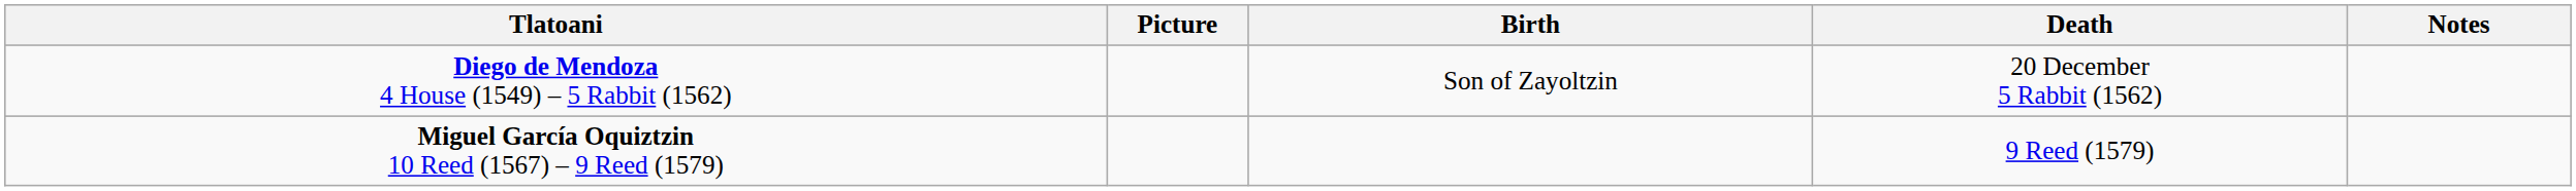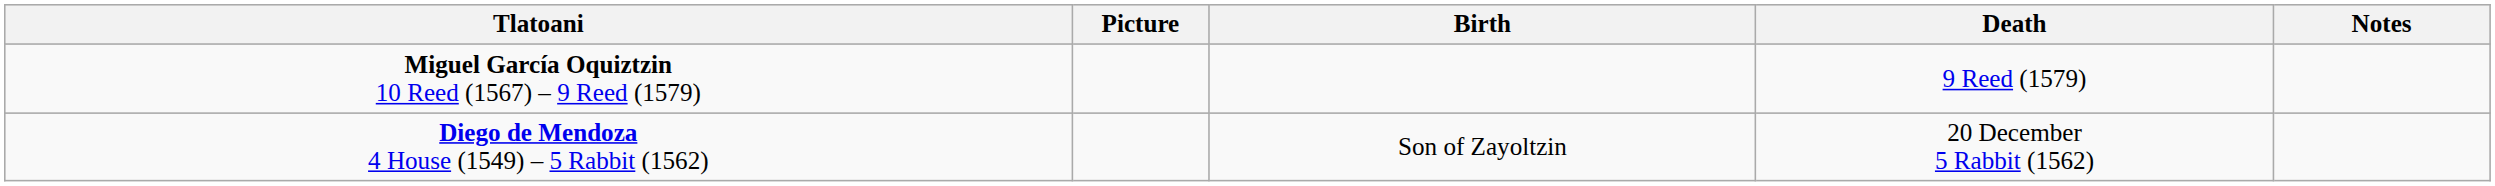 <table style="text-align:center; width:100%" class="wikitable">
 <tr>
 <th>Tlatoani</th>
 <th width=80px>Picture</th>
 <th>Birth</th>
 <th>Death</th>
 <th>Notes</th>
 </tr>
 <tr>
+<td><strong>Miguel García Oquiztzin</strong><br><a href='#'>10 Reed</a> (1567) – <a href='#'>9 Reed</a> (1579)</td>
+<td></td>
+<td></td>
+<td><a href='#'>9 Reed</a> (1579)</td>
+<td style="text-align: left"></td>
+</tr>
+<tr>
 <td><strong><a href='#'>Diego de Mendoza</a></strong><br><a href='#'>4 House</a> (1549) – <a href='#'>5 Rabbit</a> (1562)</td>
 <td></td>
 <td>Son of Zayoltzin</td>
 <td>20 December<br><a href='#'>5 Rabbit</a> (1562)</td>
 <td style="text-align: left"></td>
 </tr>
-<tr>
-<td><strong>Miguel García Oquiztzin</strong><br><a href='#'>10 Reed</a> (1567) – <a href='#'>9 Reed</a> (1579)</td>
-<td></td>
-<td></td>
-<td><a href='#'>9 Reed</a> (1579)</td>
-<td style="text-align: left"></td>
-</tr>
 </table>
